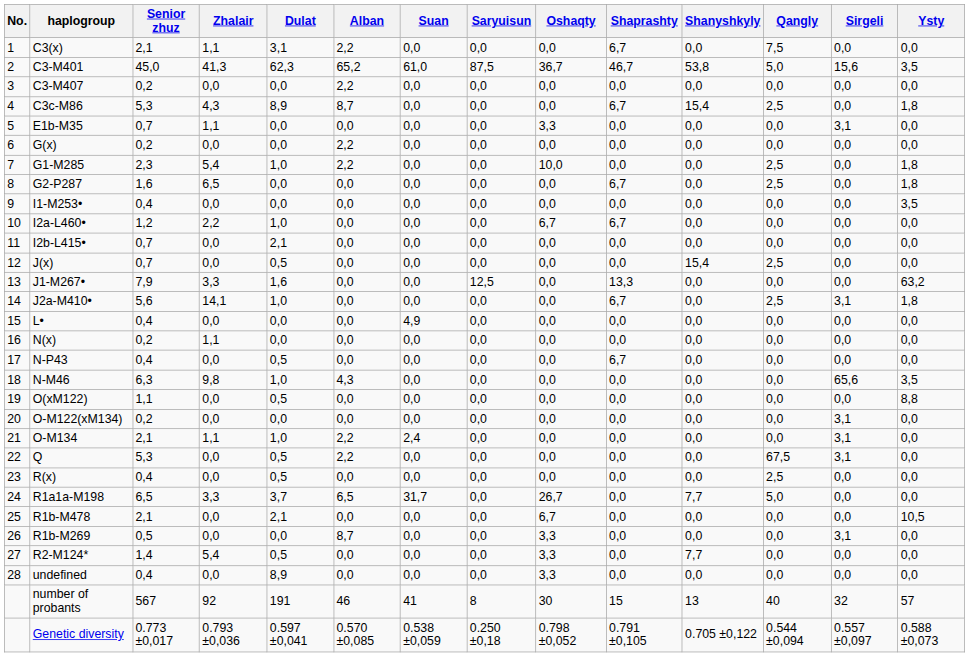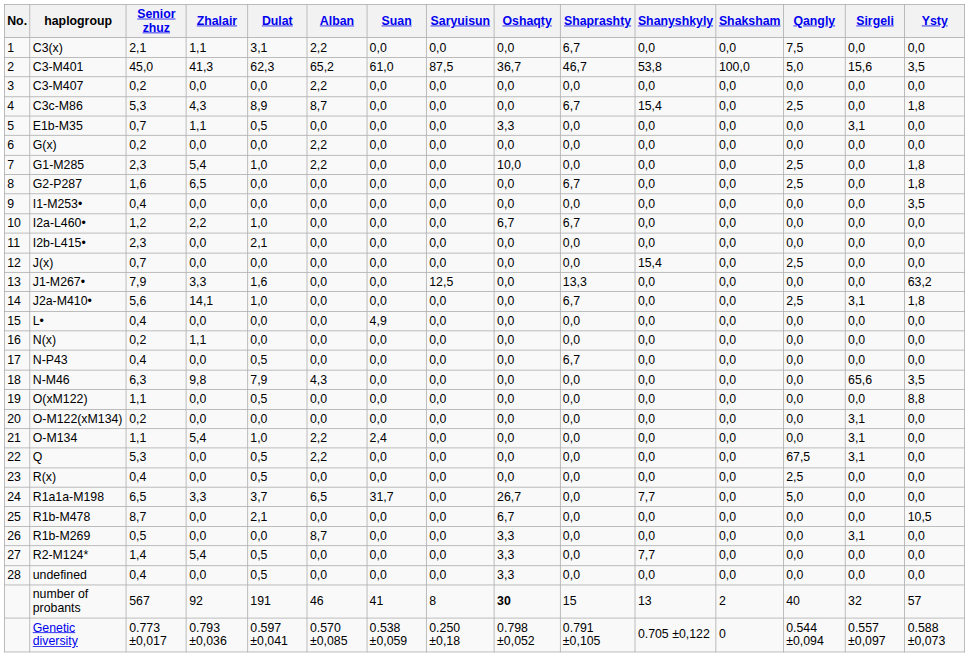 <table class="wikitable sortable">
 <tr>
 <th>No.</th>
 <th>haplogroup</th>
 <th><a href='#'>Senior zhuz</a></th>
 <th><a href='#'>Zhalair</a></th>
 <th><a href='#'>Dulat</a></th>
 <th><a href='#'>Alban</a></th>
 <th><a href='#'>Suan</a></th>
 <th><a href='#'>Saryuisun</a></th>
 <th><a href='#'>Oshaqty</a></th>
 <th><a href='#'>Shaprashty</a></th>
 <th><a href='#'>Shanyshkyly</a></th>
+<th><a href='#'>Shaksham</a></th>
 <th><a href='#'>Qangly</a></th>
 <th><a href='#'>Sirgeli</a></th>
 <th><a href='#'>Ysty</a></th>
 </tr>
 <tr>
 <td>1</td>
 <td>C3(x)</td>
 <td>2,1</td>
 <td>1,1</td>
 <td>3,1</td>
 <td>2,2</td>
 <td>0,0</td>
 <td>0,0</td>
 <td>0,0</td>
 <td>6,7</td>
+<td>0,0</td>
 <td>0,0</td>
 <td>7,5</td>
 <td>0,0</td>
 <td>0,0</td>
 </tr>
 <tr>
 <td>2</td>
 <td>C3-M401</td>
 <td>45,0</td>
 <td>41,3</td>
 <td>62,3</td>
 <td>65,2</td>
 <td>61,0</td>
 <td>87,5</td>
 <td>36,7</td>
 <td>46,7</td>
 <td>53,8</td>
+<td>100,0</td>
 <td>5,0</td>
 <td>15,6</td>
 <td>3,5</td>
 </tr>
 <tr>
 <td>3</td>
 <td>C3-M407</td>
 <td>0,2</td>
 <td>0,0</td>
 <td>0,0</td>
 <td>2,2</td>
+<td>0,0</td>
 <td>0,0</td>
 <td>0,0</td>
 <td>0,0</td>
 <td>0,0</td>
 <td>0,0</td>
 <td>0,0</td>
 <td>0,0</td>
 <td>0,0</td>
 </tr>
 <tr>
 <td>4</td>
 <td>C3c-M86</td>
 <td>5,3</td>
 <td>4,3</td>
 <td>8,9</td>
 <td>8,7</td>
 <td>0,0</td>
 <td>0,0</td>
 <td>0,0</td>
 <td>6,7</td>
 <td>15,4</td>
+<td>0,0</td>
 <td>2,5</td>
 <td>0,0</td>
 <td>1,8</td>
 </tr>
 <tr>
 <td>5</td>
 <td>E1b-M35</td>
 <td>0,7</td>
 <td>1,1</td>
-<td>0,0</td>
+<td>0,5</td>
 <td>0,0</td>
 <td>0,0</td>
 <td>0,0</td>
 <td>3,3</td>
+<td>0,0</td>
 <td>0,0</td>
 <td>0,0</td>
 <td>0,0</td>
 <td>3,1</td>
 <td>0,0</td>
 </tr>
 <tr>
 <td>6</td>
 <td>G(x)</td>
 <td>0,2</td>
 <td>0,0</td>
 <td>0,0</td>
 <td>2,2</td>
 <td>0,0</td>
 <td>0,0</td>
 <td>0,0</td>
 <td>0,0</td>
 <td>0,0</td>
 <td>0,0</td>
 <td>0,0</td>
 <td>0,0</td>
+<td>0,0</td>
 </tr>
 <tr>
 <td>7</td>
 <td>G1-M285</td>
 <td>2,3</td>
 <td>5,4</td>
 <td>1,0</td>
 <td>2,2</td>
 <td>0,0</td>
 <td>0,0</td>
 <td>10,0</td>
+<td>0,0</td>
 <td>0,0</td>
 <td>0,0</td>
 <td>2,5</td>
 <td>0,0</td>
 <td>1,8</td>
 </tr>
 <tr>
 <td>8</td>
 <td>G2-P287</td>
 <td>1,6</td>
 <td>6,5</td>
 <td>0,0</td>
 <td>0,0</td>
 <td>0,0</td>
 <td>0,0</td>
 <td>0,0</td>
 <td>6,7</td>
 <td>0,0</td>
+<td>0,0</td>
 <td>2,5</td>
 <td>0,0</td>
 <td>1,8</td>
 </tr>
 <tr>
 <td>9</td>
 <td>I1-M253•</td>
 <td>0,4</td>
+<td>0,0</td>
 <td>0,0</td>
 <td>0,0</td>
 <td>0,0</td>
 <td>0,0</td>
 <td>0,0</td>
 <td>0,0</td>
 <td>0,0</td>
 <td>0,0</td>
 <td>0,0</td>
 <td>0,0</td>
 <td>3,5</td>
 </tr>
 <tr>
 <td>10</td>
 <td>I2a-L460•</td>
 <td>1,2</td>
 <td>2,2</td>
 <td>1,0</td>
 <td>0,0</td>
 <td>0,0</td>
 <td>0,0</td>
 <td>6,7</td>
 <td>6,7</td>
 <td>0,0</td>
 <td>0,0</td>
 <td>0,0</td>
 <td>0,0</td>
+<td>0,0</td>
 </tr>
 <tr>
 <td>11</td>
 <td>I2b-L415•</td>
-<td>0,7</td>
+<td>2,3</td>
 <td>0,0</td>
 <td>2,1</td>
+<td>0,0</td>
 <td>0,0</td>
 <td>0,0</td>
 <td>0,0</td>
 <td>0,0</td>
 <td>0,0</td>
 <td>0,0</td>
 <td>0,0</td>
 <td>0,0</td>
 <td>0,0</td>
 </tr>
 <tr>
 <td>12</td>
 <td>J(x)</td>
 <td>0,7</td>
 <td>0,0</td>
-<td>0,5</td>
+<td>0,0</td>
 <td>0,0</td>
 <td>0,0</td>
 <td>0,0</td>
 <td>0,0</td>
 <td>0,0</td>
 <td>15,4</td>
+<td>0,0</td>
 <td>2,5</td>
 <td>0,0</td>
 <td>0,0</td>
 </tr>
 <tr>
 <td>13</td>
 <td>J1-M267•</td>
 <td>7,9</td>
 <td>3,3</td>
 <td>1,6</td>
 <td>0,0</td>
 <td>0,0</td>
 <td>12,5</td>
 <td>0,0</td>
 <td>13,3</td>
 <td>0,0</td>
 <td>0,0</td>
 <td>0,0</td>
+<td>0,0</td>
 <td>63,2</td>
 </tr>
 <tr>
 <td>14</td>
 <td>J2a-M410•</td>
 <td>5,6</td>
 <td>14,1</td>
 <td>1,0</td>
 <td>0,0</td>
 <td>0,0</td>
 <td>0,0</td>
 <td>0,0</td>
 <td>6,7</td>
+<td>0,0</td>
 <td>0,0</td>
 <td>2,5</td>
 <td>3,1</td>
 <td>1,8</td>
 </tr>
 <tr>
 <td>15</td>
 <td>L•</td>
 <td>0,4</td>
 <td>0,0</td>
 <td>0,0</td>
 <td>0,0</td>
 <td>4,9</td>
 <td>0,0</td>
 <td>0,0</td>
 <td>0,0</td>
 <td>0,0</td>
 <td>0,0</td>
 <td>0,0</td>
 <td>0,0</td>
+<td>0,0</td>
 </tr>
 <tr>
 <td>16</td>
 <td>N(x)</td>
 <td>0,2</td>
 <td>1,1</td>
+<td>0,0</td>
 <td>0,0</td>
 <td>0,0</td>
 <td>0,0</td>
 <td>0,0</td>
 <td>0,0</td>
 <td>0,0</td>
 <td>0,0</td>
 <td>0,0</td>
 <td>0,0</td>
 <td>0,0</td>
 </tr>
 <tr>
 <td>17</td>
 <td>N-P43</td>
 <td>0,4</td>
 <td>0,0</td>
 <td>0,5</td>
 <td>0,0</td>
 <td>0,0</td>
 <td>0,0</td>
 <td>0,0</td>
 <td>6,7</td>
 <td>0,0</td>
 <td>0,0</td>
 <td>0,0</td>
 <td>0,0</td>
+<td>0,0</td>
 </tr>
 <tr>
 <td>18</td>
 <td>N-M46</td>
 <td>6,3</td>
 <td>9,8</td>
-<td>1,0</td>
+<td>7,9</td>
 <td>4,3</td>
+<td>0,0</td>
 <td>0,0</td>
 <td>0,0</td>
 <td>0,0</td>
 <td>0,0</td>
 <td>0,0</td>
 <td>0,0</td>
 <td>65,6</td>
 <td>3,5</td>
 </tr>
 <tr>
 <td>19</td>
 <td>O(xM122)</td>
 <td>1,1</td>
 <td>0,0</td>
 <td>0,5</td>
 <td>0,0</td>
 <td>0,0</td>
 <td>0,0</td>
 <td>0,0</td>
 <td>0,0</td>
 <td>0,0</td>
 <td>0,0</td>
 <td>0,0</td>
+<td>0,0</td>
 <td>8,8</td>
 </tr>
 <tr>
 <td>20</td>
 <td>O-M122(xM134)</td>
 <td>0,2</td>
 <td>0,0</td>
 <td>0,0</td>
 <td>0,0</td>
 <td>0,0</td>
 <td>0,0</td>
 <td>0,0</td>
 <td>0,0</td>
 <td>0,0</td>
 <td>0,0</td>
+<td>0,0</td>
 <td>3,1</td>
 <td>0,0</td>
 </tr>
 <tr>
 <td>21</td>
 <td>O-M134</td>
-<td>2,1</td>
 <td>1,1</td>
+<td>5,4</td>
 <td>1,0</td>
 <td>2,2</td>
 <td>2,4</td>
+<td>0,0</td>
 <td>0,0</td>
 <td>0,0</td>
 <td>0,0</td>
 <td>0,0</td>
 <td>0,0</td>
 <td>3,1</td>
 <td>0,0</td>
 </tr>
 <tr>
 <td>22</td>
 <td>Q</td>
 <td>5,3</td>
 <td>0,0</td>
 <td>0,5</td>
 <td>2,2</td>
 <td>0,0</td>
 <td>0,0</td>
 <td>0,0</td>
 <td>0,0</td>
 <td>0,0</td>
+<td>0,0</td>
 <td>67,5</td>
 <td>3,1</td>
 <td>0,0</td>
 </tr>
 <tr>
 <td>23</td>
 <td>R(x)</td>
 <td>0,4</td>
 <td>0,0</td>
 <td>0,5</td>
+<td>0,0</td>
 <td>0,0</td>
 <td>0,0</td>
 <td>0,0</td>
 <td>0,0</td>
 <td>0,0</td>
 <td>0,0</td>
 <td>2,5</td>
 <td>0,0</td>
 <td>0,0</td>
 </tr>
 <tr>
 <td>24</td>
 <td>R1a1a-M198</td>
 <td>6,5</td>
 <td>3,3</td>
 <td>3,7</td>
 <td>6,5</td>
 <td>31,7</td>
 <td>0,0</td>
 <td>26,7</td>
 <td>0,0</td>
 <td>7,7</td>
+<td>0,0</td>
 <td>5,0</td>
 <td>0,0</td>
 <td>0,0</td>
 </tr>
 <tr>
 <td>25</td>
 <td>R1b-M478</td>
-<td>2,1</td>
+<td>8,7</td>
 <td>0,0</td>
 <td>2,1</td>
 <td>0,0</td>
 <td>0,0</td>
 <td>0,0</td>
 <td>6,7</td>
+<td>0,0</td>
 <td>0,0</td>
 <td>0,0</td>
 <td>0,0</td>
 <td>0,0</td>
 <td>10,5</td>
 </tr>
 <tr>
 <td>26</td>
 <td>R1b-M269</td>
 <td>0,5</td>
 <td>0,0</td>
 <td>0,0</td>
 <td>8,7</td>
 <td>0,0</td>
 <td>0,0</td>
 <td>3,3</td>
+<td>0,0</td>
 <td>0,0</td>
 <td>0,0</td>
 <td>0,0</td>
 <td>3,1</td>
 <td>0,0</td>
 </tr>
 <tr>
 <td>27</td>
 <td>R2-M124*</td>
 <td>1,4</td>
 <td>5,4</td>
 <td>0,5</td>
 <td>0,0</td>
 <td>0,0</td>
 <td>0,0</td>
 <td>3,3</td>
 <td>0,0</td>
 <td>7,7</td>
 <td>0,0</td>
 <td>0,0</td>
 <td>0,0</td>
+<td>0,0</td>
 </tr>
 <tr>
 <td>28</td>
 <td>undefined</td>
 <td>0,4</td>
 <td>0,0</td>
-<td>8,9</td>
+<td>0,5</td>
 <td>0,0</td>
 <td>0,0</td>
 <td>0,0</td>
 <td>3,3</td>
+<td>0,0</td>
 <td>0,0</td>
 <td>0,0</td>
 <td>0,0</td>
 <td>0,0</td>
 <td>0,0</td>
 </tr>
 <tr>
 <td></td>
 <td>number of probants</td>
 <td>567</td>
 <td>92</td>
 <td>191</td>
 <td>46</td>
 <td>41</td>
 <td>8</td>
-<td>30</td>
+<td><strong>30</strong></td>
 <td>15</td>
 <td>13</td>
+<td>2</td>
 <td>40</td>
 <td>32</td>
 <td>57</td>
 </tr>
 <tr>
 <td></td>
 <td><a href='#'>Genetic diversity</a></td>
 <td>0.773 ±0,017</td>
 <td>0.793 ±0,036</td>
 <td>0.597 ±0,041</td>
 <td>0.570 ±0,085</td>
 <td>0.538 ±0,059</td>
 <td>0.250 ±0,18</td>
 <td>0.798 ±0,052</td>
 <td>0.791 ±0,105</td>
 <td>0.705 ±0,122</td>
+<td>0</td>
 <td>0.544 ±0,094</td>
 <td>0.557 ±0,097</td>
 <td>0.588 ±0,073</td>
 </tr>
 </table>
